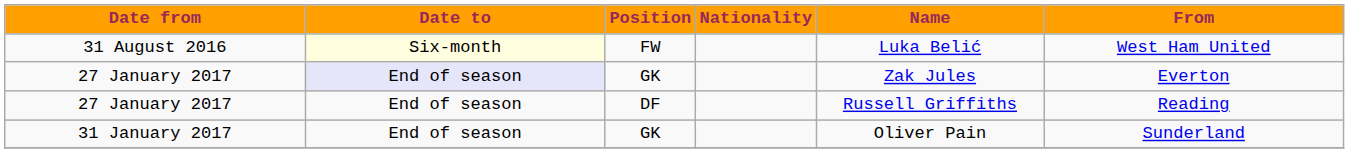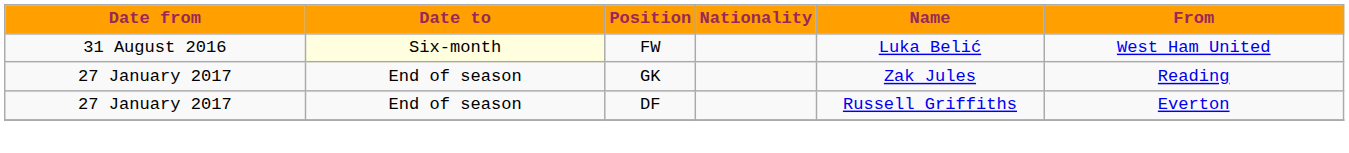 <table class="wikitable"  style="text-align:center; font-size:90%; ">
 <tr>
 <th style="background:#ffa000; color:#98285c; width:200px;">Date from</th>
 <th style="background:#ffa000; color:#98285c; width:200px;">Date to</th>
 <th style="background:#ffa000; color:#98285c; width:45px;">Position</th>
 <th style="background:#ffa000; color:#98285c; width:45px;">Nationality</th>
 <th style="background:#ffa000; color:#98285c; width:150px;">Name</th>
 <th style="background:#ffa000; color:#98285c; width:200px;">From</th>
 </tr>
 <tr>
 <td>31 August 2016</td>
 <td style="background: lightyellow;">Six-month</td>
 <td>FW</td>
 <td></td>
 <td><a href='#'>Luka Belić</a></td>
 <td><a href='#'>West Ham United</a></td>
 </tr>
 <tr>
 <td>27 January 2017</td>
-<td style="background: lavender;">End of season</td>
+<td>End of season</td>
 <td>GK</td>
 <td></td>
 <td><a href='#'>Zak Jules</a></td>
-<td><a href='#'>Everton</a></td>
+<td><a href='#'>Reading</a></td>
 </tr>
 <tr>
 <td>27 January 2017</td>
 <td>End of season</td>
 <td>DF</td>
 <td></td>
 <td><a href='#'>Russell Griffiths</a></td>
-<td><a href='#'>Reading</a></td>
-</tr>
-<tr>
-<td>31 January 2017</td>
-<td>End of season</td>
-<td>GK</td>
-<td></td>
-<td>Oliver Pain</td>
-<td><a href='#'>Sunderland</a></td>
+<td><a href='#'>Everton</a></td>
 </tr>
 <tr>
 </tr>
 </table>
